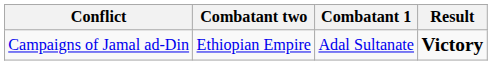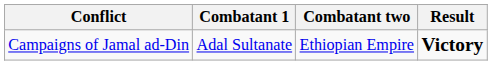 <table class="wikitable sortable">
 <tr>
 <th>Conflict</th>
+<th>Combatant 1</th>
 <th>Combatant two</th>
-<th>Combatant 1</th>
 <th>Result</th>
 </tr>
 <tr>
 <td><a href='#'>Campaigns of Jamal ad-Din</a></td>
+<td><a href='#'>Adal Sultanate</a></td>
 <td><a href='#'>Ethiopian Empire</a></td>
-<td><a href='#'>Adal Sultanate</a></td>
 <td><strong><big>Victory</big></strong></td>
 </tr>
 </table>
